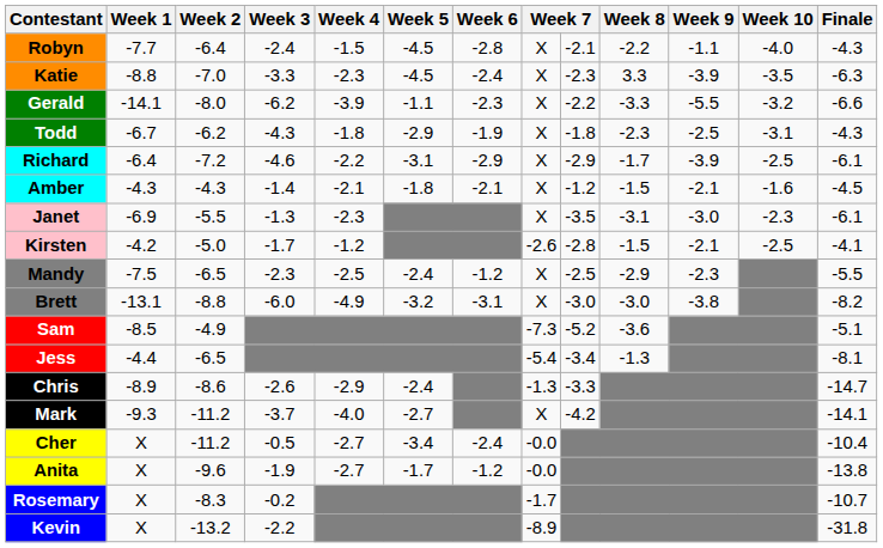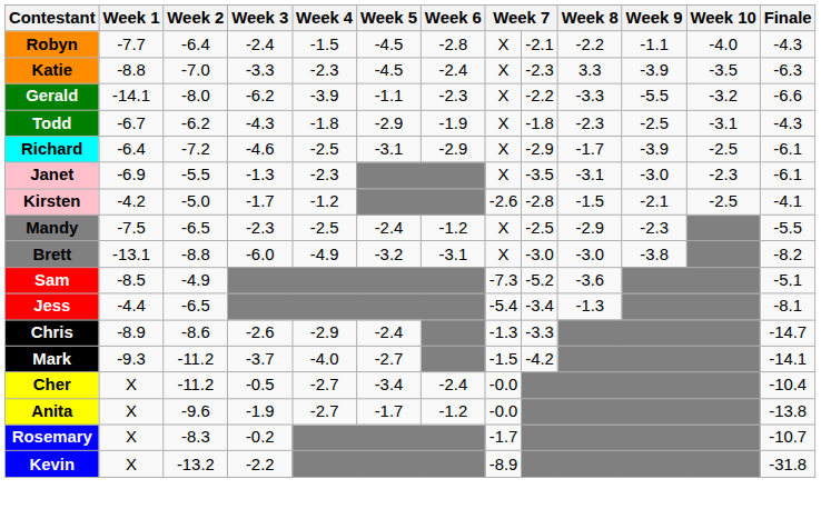 <table class="wikitable sortable" border="1" style="text-align:center" align="center">
 <tr>
 <th>Contestant</th>
 <th>Week 1</th>
 <th>Week 2</th>
 <th>Week 3</th>
 <th>Week 4</th>
 <th>Week 5</th>
 <th>Week 6</th>
 <th colspan=2>Week 7</th>
 <th>Week 8</th>
 <th>Week 9</th>
 <th>Week 10</th>
 <th>Finale</th>
 </tr>
 <tr>
 <td style="background:darkorange;color:black;"><strong>Robyn</strong></td>
 <td>-7.7</td>
 <td>-6.4</td>
 <td>-2.4</td>
 <td>-1.5</td>
 <td>-4.5</td>
 <td>-2.8</td>
 <td>X</td>
 <td>-2.1</td>
 <td>-2.2</td>
 <td>-1.1</td>
 <td>-4.0</td>
 <td>-4.3</td>
 </tr>
 <tr>
 <td style="background:darkorange;color:black;"><strong>Katie</strong></td>
 <td>-8.8</td>
 <td>-7.0</td>
 <td>-3.3</td>
 <td>-2.3</td>
 <td>-4.5</td>
 <td>-2.4</td>
 <td>X</td>
 <td>-2.3</td>
 <td>3.3</td>
 <td>-3.9</td>
 <td>-3.5</td>
 <td>-6.3</td>
 </tr>
 <tr>
 <td style="background:green;color:white;"><strong>Gerald</strong></td>
 <td>-14.1</td>
 <td>-8.0</td>
 <td>-6.2</td>
 <td>-3.9</td>
 <td>-1.1</td>
 <td>-2.3</td>
 <td>X</td>
 <td>-2.2</td>
 <td>-3.3</td>
 <td>-5.5</td>
 <td>-3.2</td>
 <td>-6.6</td>
 </tr>
 <tr>
 <td style="background:green;color:white;"><strong>Todd</strong></td>
 <td>-6.7</td>
 <td>-6.2</td>
 <td>-4.3</td>
 <td>-1.8</td>
 <td>-2.9</td>
 <td>-1.9</td>
 <td>X</td>
 <td>-1.8</td>
 <td>-2.3</td>
 <td>-2.5</td>
 <td>-3.1</td>
 <td>-4.3</td>
 </tr>
 <tr>
 <td style="background:aqua;color:black;"><strong>Richard</strong></td>
 <td>-6.4</td>
 <td>-7.2</td>
 <td>-4.6</td>
-<td>-2.2</td>
+<td>-2.5</td>
 <td>-3.1</td>
 <td>-2.9</td>
 <td>X</td>
 <td>-2.9</td>
 <td>-1.7</td>
 <td>-3.9</td>
 <td>-2.5</td>
 <td>-6.1</td>
-</tr>
-<tr>
-<td style="background:aqua;color:black;"><strong>Amber</strong></td>
-<td>-4.3</td>
-<td>-4.3</td>
-<td>-1.4</td>
-<td>-2.1</td>
-<td>-1.8</td>
-<td>-2.1</td>
-<td>X</td>
-<td>-1.2</td>
-<td>-1.5</td>
-<td>-2.1</td>
-<td>-1.6</td>
-<td>-4.5</td>
 </tr>
 <tr>
 <td style="background:pink;color:black;"><strong>Janet</strong></td>
 <td>-6.9</td>
 <td>-5.5</td>
 <td>-1.3</td>
 <td>-2.3</td>
 <td colspan=2 bgcolor="gray"></td>
 <td>X</td>
 <td>-3.5</td>
 <td>-3.1</td>
 <td>-3.0</td>
 <td>-2.3</td>
 <td>-6.1</td>
 </tr>
 <tr>
 <td style="background:pink;color:black;"><strong>Kirsten</strong></td>
 <td>-4.2</td>
 <td>-5.0</td>
 <td>-1.7</td>
 <td>-1.2</td>
 <td colspan=2 bgcolor="gray"></td>
 <td>-2.6</td>
 <td>-2.8</td>
 <td>-1.5</td>
 <td>-2.1</td>
 <td>-2.5</td>
 <td>-4.1</td>
 </tr>
 <tr>
 <td style="background:gray;color:black;"><strong>Mandy</strong></td>
 <td>-7.5</td>
 <td>-6.5</td>
 <td>-2.3</td>
 <td>-2.5</td>
 <td>-2.4</td>
 <td>-1.2</td>
 <td>X</td>
 <td>-2.5</td>
 <td>-2.9</td>
 <td>-2.3</td>
 <td colspan=1 bgcolor="gray"></td>
 <td>-5.5</td>
 </tr>
 <tr>
 <td style="background:gray;color:black;"><strong>Brett</strong></td>
 <td>-13.1</td>
 <td>-8.8</td>
 <td>-6.0</td>
 <td>-4.9</td>
 <td>-3.2</td>
 <td>-3.1</td>
 <td>X</td>
 <td>-3.0</td>
 <td>-3.0</td>
 <td>-3.8</td>
 <td colspan=1 bgcolor="gray"></td>
 <td>-8.2</td>
 </tr>
 <tr>
 <td style="background:red;color:white;"><strong>Sam</strong></td>
 <td>-8.5</td>
 <td>-4.9</td>
 <td colspan=4 bgcolor="gray"></td>
 <td>-7.3</td>
 <td>-5.2</td>
 <td>-3.6</td>
 <td colspan=2 bgcolor="gray"></td>
 <td>-5.1</td>
 </tr>
 <tr>
 <td style="background:red;color:white;"><strong>Jess</strong></td>
 <td>-4.4</td>
 <td>-6.5</td>
 <td colspan=4 bgcolor="gray"></td>
 <td>-5.4</td>
 <td>-3.4</td>
 <td>-1.3</td>
 <td colspan=2 bgcolor="gray"></td>
 <td>-8.1</td>
 </tr>
 <tr>
 <td style="background:black;color:white;"><strong>Chris</strong></td>
 <td>-8.9</td>
 <td>-8.6</td>
 <td>-2.6</td>
 <td>-2.9</td>
 <td>-2.4</td>
 <td colspan=1 bgcolor="gray"></td>
 <td>-1.3</td>
 <td>-3.3</td>
 <td colspan=3 bgcolor="gray"></td>
 <td>-14.7</td>
 </tr>
 <tr>
 <td style="background:black;color:white;"><strong>Mark</strong></td>
 <td>-9.3</td>
 <td>-11.2</td>
 <td>-3.7</td>
 <td>-4.0</td>
 <td>-2.7</td>
 <td colspan=1 bgcolor="gray"></td>
-<td>X</td>
+<td>-1.5</td>
 <td>-4.2</td>
 <td colspan=3 bgcolor="gray"></td>
 <td>-14.1</td>
 </tr>
 <tr>
 <td style="background:yellow;color:black;"><strong>Cher</strong></td>
 <td>X</td>
 <td>-11.2</td>
 <td>-0.5</td>
 <td>-2.7</td>
 <td>-3.4</td>
 <td>-2.4</td>
 <td>-0.0</td>
 <td colspan=4 bgcolor="gray"></td>
 <td>-10.4</td>
 </tr>
 <tr>
 <td style="background:yellow;color:black;"><strong>Anita</strong></td>
 <td>X</td>
 <td>-9.6</td>
 <td>-1.9</td>
 <td>-2.7</td>
 <td>-1.7</td>
 <td>-1.2</td>
 <td>-0.0</td>
 <td colspan=4 bgcolor="gray"></td>
 <td>-13.8</td>
 </tr>
 <tr>
 <td style="background:blue;color:white;"><strong>Rosemary</strong></td>
 <td>X</td>
 <td>-8.3</td>
 <td>-0.2</td>
 <td colspan=3 bgcolor="gray"></td>
 <td>-1.7</td>
 <td colspan=4 bgcolor="gray"></td>
 <td>-10.7</td>
 </tr>
 <tr>
 <td style="background:blue;color:white;"><strong>Kevin</strong></td>
 <td>X</td>
 <td>-13.2</td>
 <td>-2.2</td>
 <td colspan=3 bgcolor="gray"></td>
 <td>-8.9</td>
 <td colspan=4 bgcolor="gray"></td>
 <td>-31.8</td>
 </tr>
 </table>
